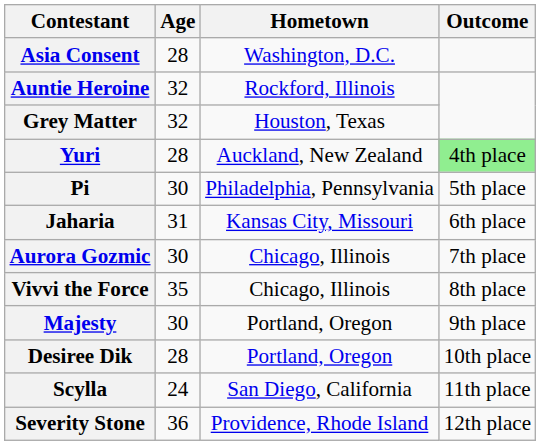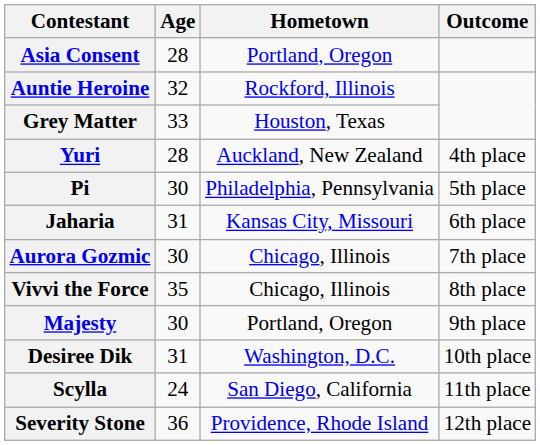 <table class="wikitable sortable" style="text-align:center">
 <tr>
 <th scope="col">Contestant</th>
 <th scope="col">Age</th>
 <th scope="col">Hometown</th>
 <th scope="col">Outcome</th>
 </tr>
 <tr>
 <th scope="row"><a href='#'>Asia Consent</a></th>
 <td>28</td>
-<td><a href='#'>Washington, D.C.</a></td>
+<td nowrap><a href='#'>Portland, Oregon</a></td>
 <td></td>
 </tr>
 <tr>
 <th scope="row" nowrap><a href='#'>Auntie Heroine</a></th>
 <td>32</td>
 <td><a href='#'>Rockford, Illinois</a></td>
 <td rowspan="2"></td>
 </tr>
 <tr>
 <th scope="row">Grey Matter</th>
-<td>32</td>
+<td>33</td>
 <td><a href='#'>Houston</a>, Texas</td>
 </tr>
 <tr>
 <th scope="row"><a href='#'>Yuri</a></th>
 <td>28</td>
 <td><a href='#'>Auckland</a>, New Zealand</td>
-<td style="background: lightgreen;">4th place</td>
+<td>4th place</td>
 </tr>
 <tr>
 <th scope="row">Pi</th>
 <td>30</td>
 <td nowrap><a href='#'>Philadelphia</a>, Pennsylvania</td>
 <td>5th place</td>
 </tr>
 <tr>
 <th scope="row">Jaharia</th>
 <td>31</td>
 <td><a href='#'>Kansas City, Missouri</a></td>
 <td>6th place</td>
 </tr>
 <tr>
 <th scope="row"><a href='#'>Aurora Gozmic</a></th>
 <td>30</td>
 <td><a href='#'>Chicago</a>, Illinois</td>
 <td>7th place</td>
 </tr>
 <tr>
 <th scope="row" nowrap="">Vivvi the Force</th>
 <td>35</td>
 <td>Chicago, Illinois</td>
 <td>8th place</td>
 </tr>
 <tr>
 <th scope="row"><a href='#'>Majesty</a></th>
 <td>30</td>
 <td>Portland, Oregon</td>
 <td>9th place</td>
 </tr>
 <tr>
 <th scope="row">Desiree Dik</th>
-<td>28</td>
-<td nowrap><a href='#'>Portland, Oregon</a></td>
+<td>31</td>
+<td><a href='#'>Washington, D.C.</a></td>
 <td>10th place</td>
 </tr>
 <tr>
 <th scope="row">Scylla</th>
 <td>24</td>
 <td><a href='#'>San Diego</a>, California</td>
 <td>11th place</td>
 </tr>
 <tr>
 <th scope="row">Severity Stone</th>
 <td>36</td>
 <td><a href='#'>Providence, Rhode Island</a></td>
 <td>12th place</td>
 </tr>
 </table>
